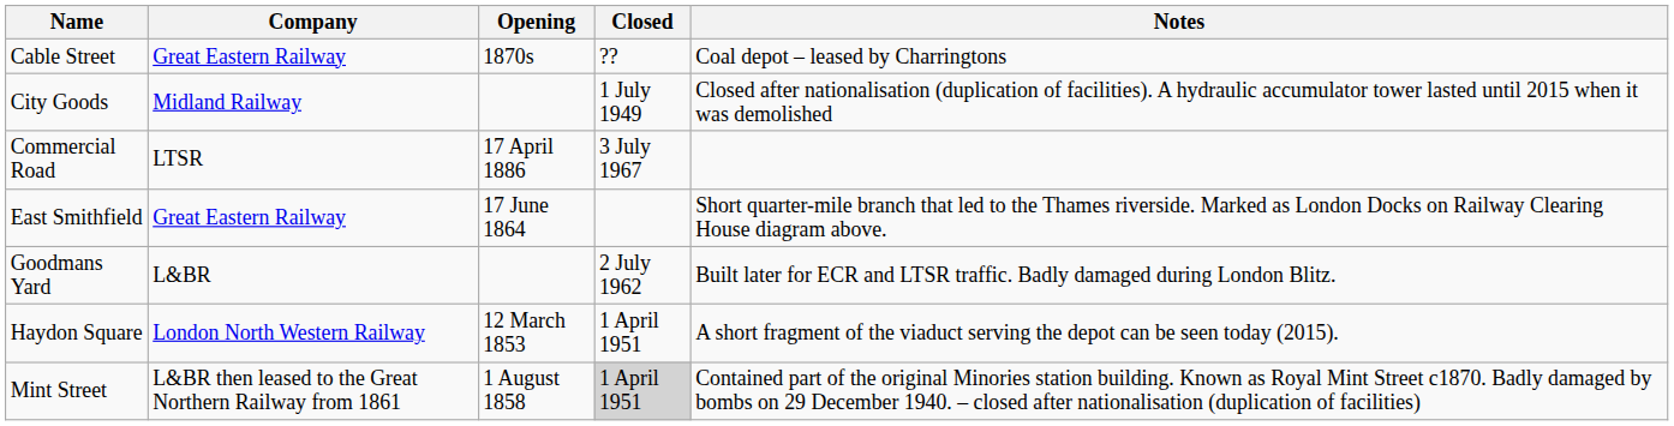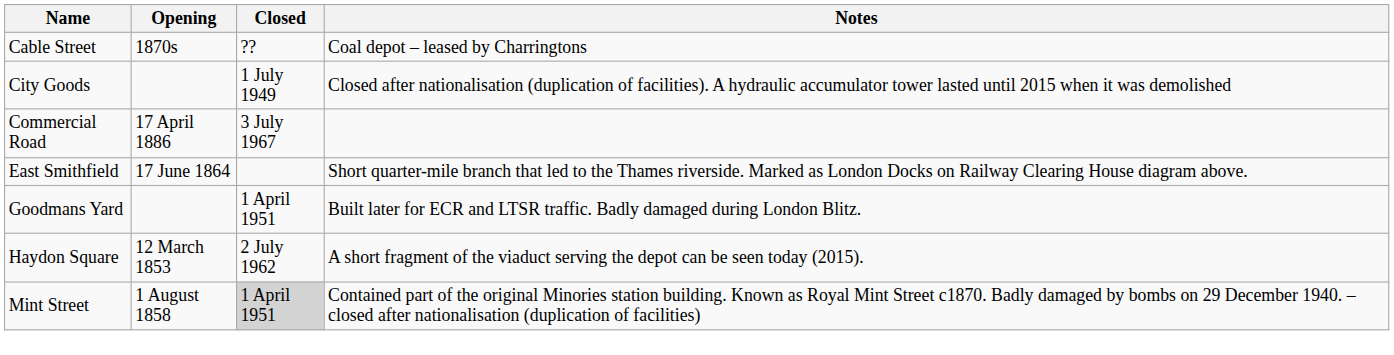 <table class="wikitable">
 <tr>
 <th>Name</th>
-<th>Company</th>
 <th>Opening</th>
 <th>Closed</th>
 <th>Notes</th>
 </tr>
 <tr>
 <td>Cable Street</td>
-<td><a href='#'>Great Eastern Railway</a></td>
 <td>1870s</td>
 <td>??</td>
 <td>Coal depot – leased by Charringtons</td>
 </tr>
 <tr>
 <td>City Goods</td>
-<td><a href='#'>Midland Railway</a></td>
 <td></td>
 <td>1 July 1949</td>
 <td>Closed after nationalisation (duplication of facilities). A hydraulic accumulator tower lasted until 2015 when it was demolished</td>
 </tr>
 <tr>
 <td>Commercial Road</td>
-<td>LTSR</td>
 <td>17 April 1886</td>
 <td>3 July 1967</td>
 <td></td>
 </tr>
 <tr>
 <td>East Smithfield</td>
-<td><a href='#'>Great Eastern Railway</a></td>
 <td>17 June 1864</td>
 <td></td>
 <td>Short quarter-mile branch that led to the Thames riverside. Marked as London Docks on Railway Clearing House diagram above.</td>
 </tr>
 <tr>
 <td>Goodmans Yard</td>
-<td>L&BR</td>
 <td></td>
-<td>2 July 1962</td>
+<td>1 April 1951</td>
 <td>Built later for ECR and LTSR traffic. Badly damaged during London Blitz.</td>
 </tr>
 <tr>
 <td>Haydon Square</td>
-<td><a href='#'>London North Western Railway</a></td>
 <td>12 March 1853</td>
-<td>1 April 1951</td>
+<td>2 July 1962</td>
 <td>A short fragment of the viaduct serving the depot can be seen today (2015).</td>
 </tr>
 <tr>
 <td>Mint Street</td>
-<td>L&BR then leased to the Great Northern Railway from 1861</td>
 <td>1 August 1858</td>
 <td style="background: lightgrey;">1 April 1951</td>
 <td>Contained part of the original Minories station building.  Known as Royal Mint Street c1870. Badly damaged by bombs on 29 December 1940. – closed after nationalisation (duplication of facilities)</td>
 </tr>
 </table>
